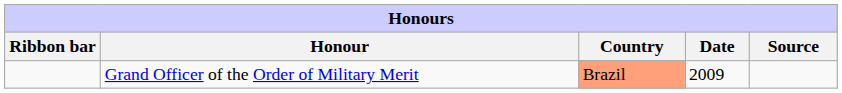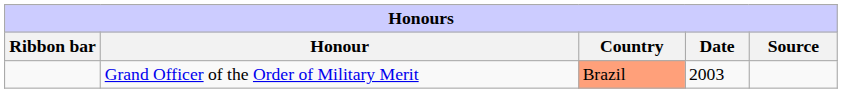 <table class="wikitable" style="width:60%;">
 <tr style="background:#ccf; text-align:center;">
 <td colspan=5><strong>Honours</strong></td>
 </tr>
 <tr>
 <th style="width:80px;">Ribbon bar</th>
 <th>Honour</th>
 <th>Country</th>
 <th>Date</th>
 <th>Source</th>
 </tr>
 <tr>
 <td></td>
 <td><a href='#'>Grand Officer</a> of the <a href='#'>Order of Military Merit</a></td>
 <td style="background: lightsalmon;">Brazil</td>
-<td>2009</td>
+<td>2003</td>
 <td></td>
 </tr>
 </table>
